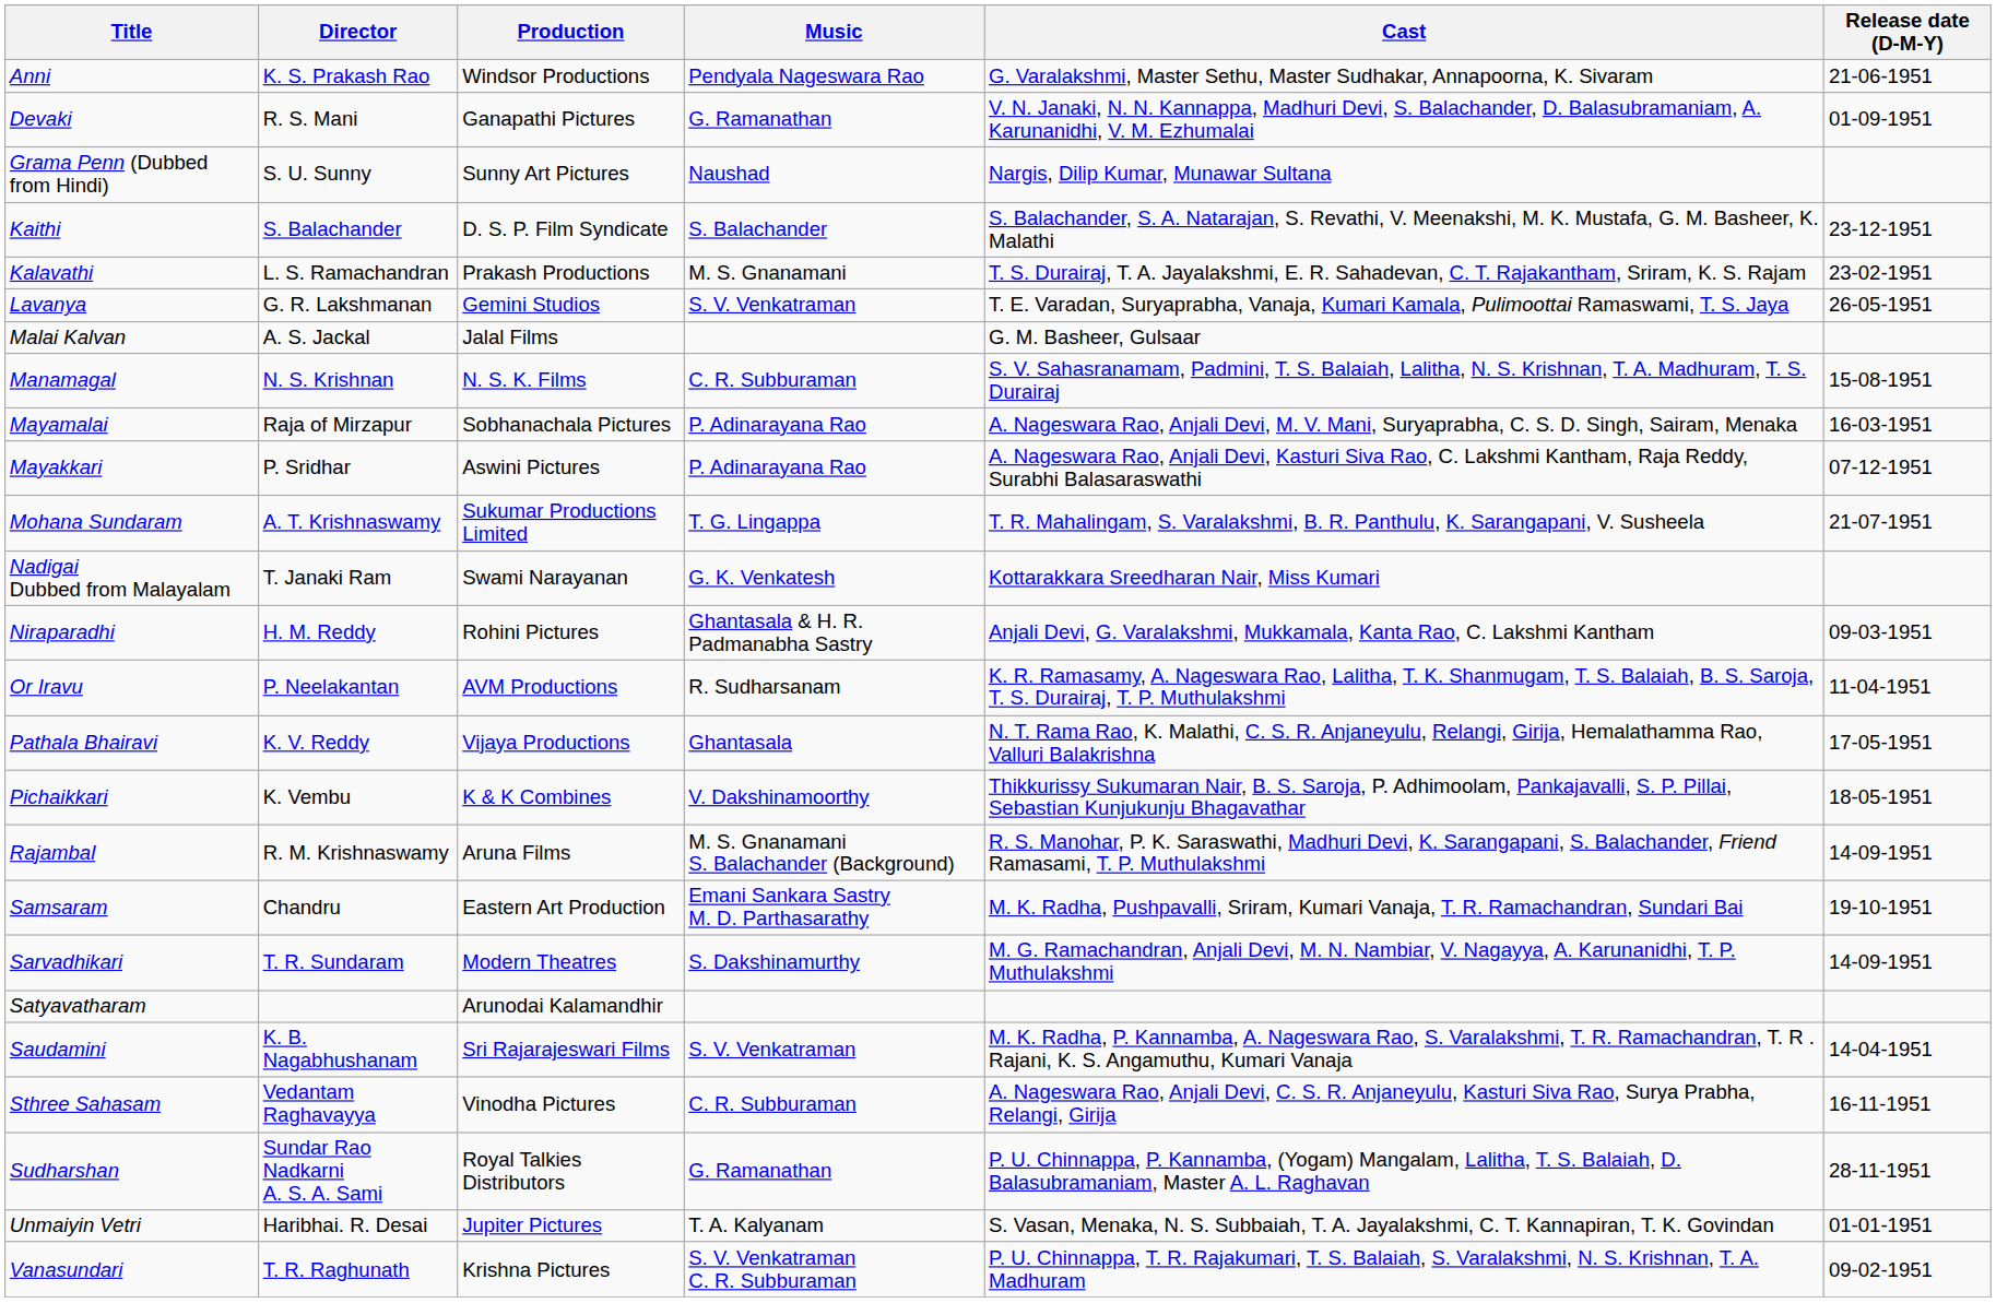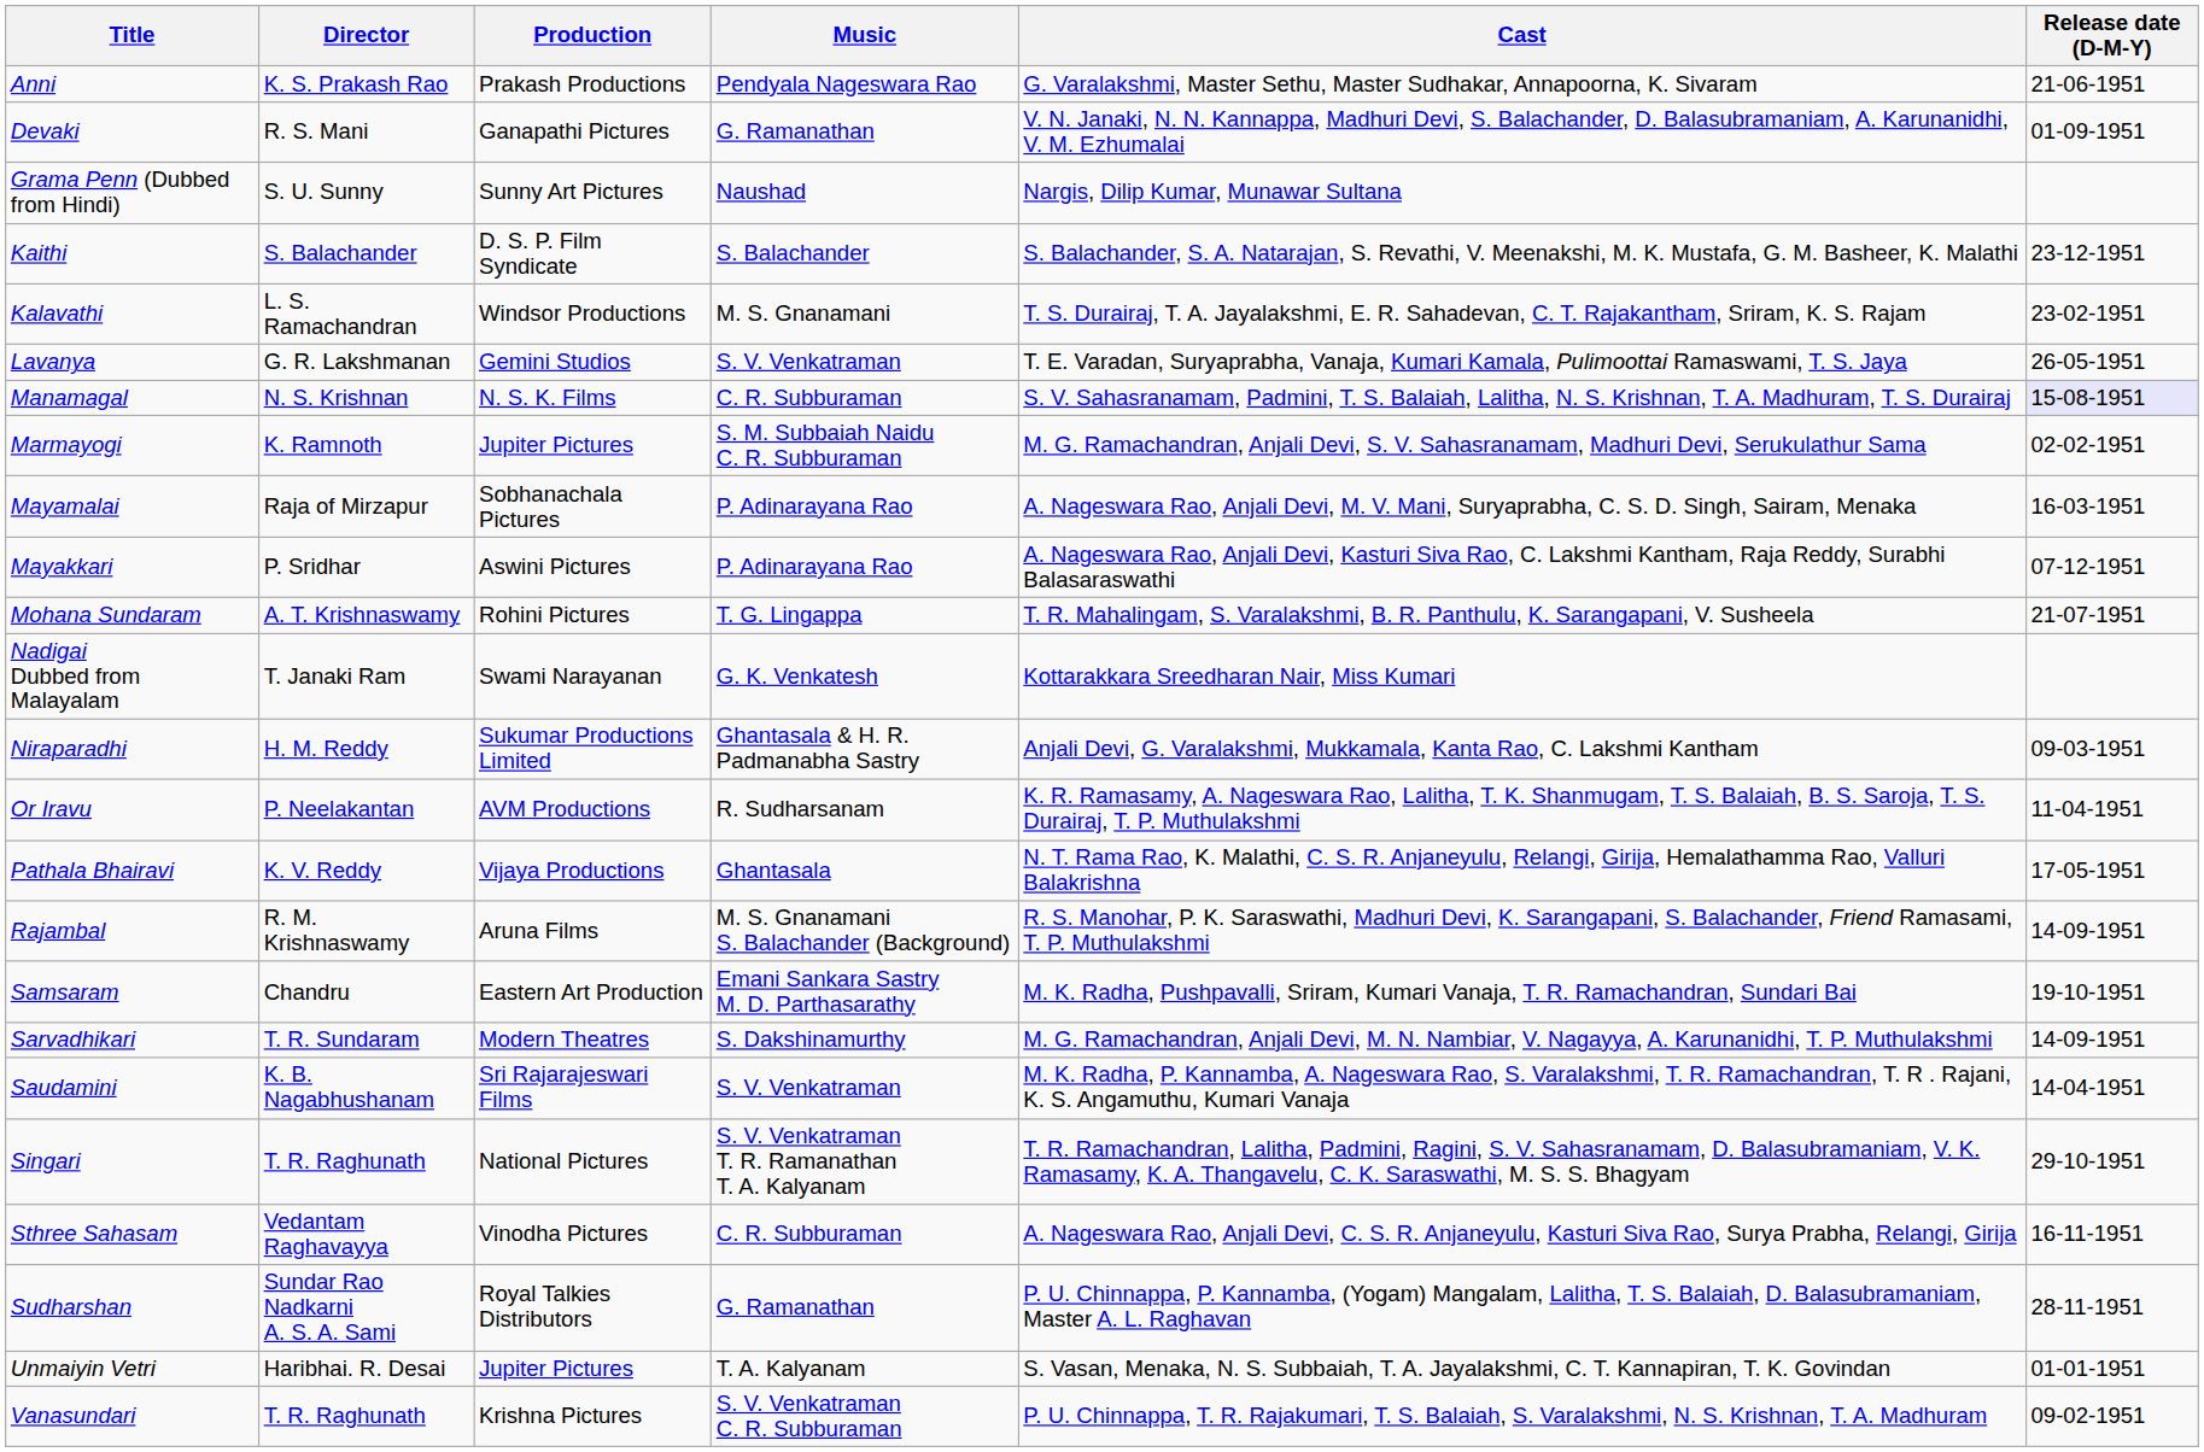 <table class="wikitable">
 <tr>
 <th><a href='#'>Title</a></th>
 <th><a href='#'>Director</a></th>
 <th><a href='#'>Production</a></th>
 <th><a href='#'>Music</a></th>
 <th><a href='#'>Cast</a></th>
 <th>Release date (D-M-Y)</th>
 </tr>
 <tr>
 <td><em><a href='#'>Anni</a></em></td>
 <td><a href='#'>K. S. Prakash Rao</a></td>
-<td>Windsor Productions</td>
+<td>Prakash Productions</td>
 <td><a href='#'>Pendyala Nageswara Rao</a></td>
 <td><a href='#'>G. Varalakshmi</a>, Master Sethu, Master Sudhakar, Annapoorna, K. Sivaram</td>
 <td>21-06-1951</td>
 </tr>
 <tr>
 <td><em><a href='#'>Devaki</a></em></td>
 <td>R. S. Mani</td>
 <td>Ganapathi Pictures</td>
 <td><a href='#'>G. Ramanathan</a></td>
 <td><a href='#'>V. N. Janaki</a>, <a href='#'>N. N. Kannappa</a>, <a href='#'>Madhuri Devi</a>, <a href='#'>S. Balachander</a>, <a href='#'>D. Balasubramaniam</a>, <a href='#'>A. Karunanidhi</a>, <a href='#'>V. M. Ezhumalai</a></td>
 <td>01-09-1951</td>
 </tr>
 <tr>
 <td><em><a href='#'>Grama Penn</a></em> (Dubbed from Hindi)</td>
 <td>S. U. Sunny</td>
 <td>Sunny Art Pictures</td>
 <td><a href='#'>Naushad</a></td>
 <td><a href='#'>Nargis</a>, <a href='#'>Dilip Kumar</a>, <a href='#'>Munawar Sultana</a></td>
 <td></td>
 </tr>
 <tr>
 <td><em><a href='#'>Kaithi</a></em></td>
 <td><a href='#'>S. Balachander</a></td>
 <td>D. S. P. Film Syndicate</td>
 <td><a href='#'>S. Balachander</a></td>
 <td><a href='#'>S. Balachander</a>, <a href='#'>S. A. Natarajan</a>, S. Revathi, V. Meenakshi, M. K. Mustafa, G. M. Basheer, K. Malathi</td>
 <td>23-12-1951</td>
 </tr>
 <tr>
 <td><em><a href='#'>Kalavathi</a></em></td>
 <td>L. S. Ramachandran</td>
-<td>Prakash Productions</td>
+<td>Windsor Productions</td>
 <td>M. S. Gnanamani</td>
 <td><a href='#'>T. S. Durairaj</a>, T. A. Jayalakshmi, E. R. Sahadevan, <a href='#'>C. T. Rajakantham</a>, Sriram, K. S. Rajam</td>
 <td>23-02-1951</td>
 </tr>
 <tr>
 <td><em><a href='#'>Lavanya</a></em></td>
 <td>G. R. Lakshmanan</td>
 <td><a href='#'>Gemini Studios</a></td>
 <td><a href='#'>S. V. Venkatraman</a></td>
 <td>T. E. Varadan, Suryaprabha, Vanaja, <a href='#'>Kumari Kamala</a>, <em>Pulimoottai</em> Ramaswami, <a href='#'>T. S. Jaya</a></td>
 <td>26-05-1951</td>
 </tr>
 <tr>
-<td><em>Malai Kalvan</em></td>
-<td>A. S. Jackal</td>
-<td>Jalal Films</td>
-<td></td>
-<td>G. M. Basheer, Gulsaar</td>
-<td></td>
-</tr>
-<tr>
 <td><em><a href='#'>Manamagal</a></em></td>
 <td><a href='#'>N. S. Krishnan</a></td>
 <td><a href='#'>N. S. K. Films</a></td>
 <td><a href='#'>C. R. Subburaman</a></td>
 <td><a href='#'>S. V. Sahasranamam</a>, <a href='#'>Padmini</a>, <a href='#'>T. S. Balaiah</a>, <a href='#'>Lalitha</a>, <a href='#'>N. S. Krishnan</a>, <a href='#'>T. A. Madhuram</a>, <a href='#'>T. S. Durairaj</a></td>
-<td>15-08-1951</td>
+<td style="background: lavender;">15-08-1951</td>
+</tr>
+<tr>
+<td><em><a href='#'>Marmayogi</a></em></td>
+<td><a href='#'>K. Ramnoth</a></td>
+<td><a href='#'>Jupiter Pictures</a></td>
+<td><a href='#'>S. M. Subbaiah Naidu</a><br><a href='#'>C. R. Subburaman</a></td>
+<td><a href='#'>M. G. Ramachandran</a>, <a href='#'>Anjali Devi</a>, <a href='#'>S. V. Sahasranamam</a>, <a href='#'>Madhuri Devi</a>, <a href='#'>Serukulathur Sama</a></td>
+<td>02-02-1951</td>
 </tr>
 <tr>
 <td><em><a href='#'>Mayamalai</a></em></td>
 <td>Raja of Mirzapur</td>
 <td>Sobhanachala Pictures</td>
 <td><a href='#'>P. Adinarayana Rao</a></td>
 <td><a href='#'>A. Nageswara Rao</a>, <a href='#'>Anjali Devi</a>, <a href='#'>M. V. Mani</a>, Suryaprabha, C. S. D. Singh, Sairam, Menaka</td>
 <td>16-03-1951</td>
 </tr>
 <tr>
 <td><em><a href='#'>Mayakkari</a></em></td>
 <td>P. Sridhar</td>
 <td>Aswini Pictures</td>
 <td><a href='#'>P. Adinarayana Rao</a></td>
 <td><a href='#'>A. Nageswara Rao</a>, <a href='#'>Anjali Devi</a>, <a href='#'>Kasturi Siva Rao</a>, C. Lakshmi Kantham, Raja Reddy, Surabhi Balasaraswathi</td>
 <td>07-12-1951</td>
 </tr>
 <tr>
 <td><em><a href='#'>Mohana Sundaram</a></em></td>
 <td><a href='#'>A. T. Krishnaswamy</a></td>
-<td><a href='#'>Sukumar Productions Limited</a></td>
+<td>Rohini Pictures</td>
 <td><a href='#'>T. G. Lingappa</a></td>
 <td><a href='#'>T. R. Mahalingam</a>, <a href='#'>S. Varalakshmi</a>, <a href='#'>B. R. Panthulu</a>, <a href='#'>K. Sarangapani</a>, V. Susheela</td>
 <td>21-07-1951</td>
 </tr>
 <tr>
 <td><em><a href='#'>Nadigai</a></em><br>Dubbed from Malayalam</td>
 <td>T. Janaki Ram</td>
 <td>Swami Narayanan</td>
 <td><a href='#'>G. K. Venkatesh</a></td>
 <td><a href='#'>Kottarakkara Sreedharan Nair</a>, <a href='#'>Miss Kumari</a></td>
 <td></td>
 </tr>
 <tr>
 <td><em><a href='#'>Niraparadhi</a></em></td>
 <td><a href='#'>H. M. Reddy</a></td>
-<td>Rohini Pictures</td>
+<td><a href='#'>Sukumar Productions Limited</a></td>
 <td><a href='#'>Ghantasala</a> & H. R. Padmanabha Sastry</td>
 <td><a href='#'>Anjali Devi</a>, <a href='#'>G. Varalakshmi</a>, <a href='#'>Mukkamala</a>, <a href='#'>Kanta Rao</a>, C. Lakshmi Kantham</td>
 <td>09-03-1951</td>
 </tr>
 <tr>
 <td><em><a href='#'>Or Iravu</a></em></td>
 <td><a href='#'>P. Neelakantan</a></td>
 <td><a href='#'>AVM Productions</a></td>
 <td>R. Sudharsanam</td>
 <td><a href='#'>K. R. Ramasamy</a>, <a href='#'>A. Nageswara Rao</a>, <a href='#'>Lalitha</a>, <a href='#'>T. K. Shanmugam</a>, <a href='#'>T. S. Balaiah</a>, <a href='#'>B. S. Saroja</a>, <a href='#'>T. S. Durairaj</a>, <a href='#'>T. P. Muthulakshmi</a></td>
 <td>11-04-1951</td>
 </tr>
 <tr>
 <td><em><a href='#'>Pathala Bhairavi</a></em></td>
 <td><a href='#'>K. V. Reddy</a></td>
 <td><a href='#'>Vijaya Productions</a></td>
 <td><a href='#'>Ghantasala</a></td>
 <td><a href='#'>N. T. Rama Rao</a>, K. Malathi, <a href='#'>C. S. R. Anjaneyulu</a>, <a href='#'>Relangi</a>, <a href='#'>Girija</a>, Hemalathamma Rao, <a href='#'>Valluri Balakrishna</a></td>
 <td>17-05-1951</td>
-</tr>
-<tr>
-<td><em><a href='#'>Pichaikkari</a></em></td>
-<td>K. Vembu</td>
-<td><a href='#'>K & K Combines</a></td>
-<td><a href='#'>V. Dakshinamoorthy</a></td>
-<td><a href='#'>Thikkurissy Sukumaran Nair</a>, <a href='#'>B. S. Saroja</a>, P. Adhimoolam, <a href='#'>Pankajavalli</a>, <a href='#'>S. P. Pillai</a>, <a href='#'>Sebastian Kunjukunju Bhagavathar</a></td>
-<td>18-05-1951</td>
 </tr>
 <tr>
 <td><em><a href='#'>Rajambal</a></em></td>
 <td>R. M. Krishnaswamy</td>
 <td>Aruna Films</td>
 <td>M. S. Gnanamani<br><a href='#'>S. Balachander</a> (Background)</td>
 <td><a href='#'>R. S. Manohar</a>, P. K. Saraswathi, <a href='#'>Madhuri Devi</a>, <a href='#'>K. Sarangapani</a>, <a href='#'>S. Balachander</a>, <em>Friend</em> Ramasami, <a href='#'>T. P. Muthulakshmi</a></td>
 <td>14-09-1951</td>
 </tr>
 <tr>
 <td><em><a href='#'>Samsaram</a></em></td>
 <td>Chandru</td>
 <td>Eastern Art Production</td>
 <td><a href='#'>Emani Sankara Sastry</a><br><a href='#'>M. D. Parthasarathy</a></td>
 <td><a href='#'>M. K. Radha</a>, <a href='#'>Pushpavalli</a>, Sriram, Kumari Vanaja, <a href='#'>T. R. Ramachandran</a>, <a href='#'>Sundari Bai</a></td>
 <td>19-10-1951</td>
 </tr>
 <tr>
 <td><em><a href='#'>Sarvadhikari</a></em></td>
 <td><a href='#'>T. R. Sundaram</a></td>
 <td><a href='#'>Modern Theatres</a></td>
 <td><a href='#'>S. Dakshinamurthy</a></td>
 <td><a href='#'>M. G. Ramachandran</a>, <a href='#'>Anjali Devi</a>, <a href='#'>M. N. Nambiar</a>, <a href='#'>V. Nagayya</a>, <a href='#'>A. Karunanidhi</a>, <a href='#'>T. P. Muthulakshmi</a></td>
 <td>14-09-1951</td>
 </tr>
 <tr>
-<td><em>Satyavatharam</em></td>
-<td></td>
-<td>Arunodai Kalamandhir</td>
-<td></td>
-<td></td>
-<td></td>
-</tr>
-<tr>
 <td><em><a href='#'>Saudamini</a></em></td>
 <td><a href='#'>K. B. Nagabhushanam</a></td>
 <td><a href='#'>Sri Rajarajeswari Films</a></td>
 <td><a href='#'>S. V. Venkatraman</a></td>
 <td><a href='#'>M. K. Radha</a>, <a href='#'>P. Kannamba</a>, <a href='#'>A. Nageswara Rao</a>, <a href='#'>S. Varalakshmi</a>, <a href='#'>T. R. Ramachandran</a>, T. R . Rajani, K. S. Angamuthu, Kumari Vanaja</td>
 <td>14-04-1951</td>
+</tr>
+<tr>
+<td><em><a href='#'>Singari</a></em></td>
+<td><a href='#'>T. R. Raghunath</a></td>
+<td>National Pictures</td>
+<td><a href='#'>S. V. Venkatraman</a><br>T. R. Ramanathan<br>T. A. Kalyanam</td>
+<td><a href='#'>T. R. Ramachandran</a>, <a href='#'>Lalitha</a>, <a href='#'>Padmini</a>, <a href='#'>Ragini</a>, <a href='#'>S. V. Sahasranamam</a>, <a href='#'>D. Balasubramaniam</a>, <a href='#'>V. K. Ramasamy</a>, <a href='#'>K. A. Thangavelu</a>, <a href='#'>C. K. Saraswathi</a>, M. S. S. Bhagyam</td>
+<td>29-10-1951</td>
 </tr>
 <tr>
 <td><em><a href='#'>Sthree Sahasam</a></em></td>
 <td><a href='#'>Vedantam Raghavayya</a></td>
 <td>Vinodha Pictures</td>
 <td><a href='#'>C. R. Subburaman</a></td>
 <td><a href='#'>A. Nageswara Rao</a>, <a href='#'>Anjali Devi</a>, <a href='#'>C. S. R. Anjaneyulu</a>, <a href='#'>Kasturi Siva Rao</a>, Surya Prabha, <a href='#'>Relangi</a>, <a href='#'>Girija</a></td>
 <td>16-11-1951</td>
 </tr>
 <tr>
 <td><em><a href='#'>Sudharshan</a></em></td>
 <td><a href='#'>Sundar Rao Nadkarni</a><br><a href='#'>A. S. A. Sami</a></td>
 <td>Royal Talkies Distributors</td>
 <td><a href='#'>G. Ramanathan</a></td>
 <td><a href='#'>P. U. Chinnappa</a>, <a href='#'>P. Kannamba</a>, (Yogam) Mangalam, <a href='#'>Lalitha</a>, <a href='#'>T. S. Balaiah</a>, <a href='#'>D. Balasubramaniam</a>, Master <a href='#'>A. L. Raghavan</a></td>
 <td>28-11-1951</td>
 </tr>
 <tr>
 <td><em>Unmaiyin Vetri</em></td>
 <td>Haribhai. R. Desai</td>
 <td><a href='#'>Jupiter Pictures</a></td>
 <td>T. A. Kalyanam</td>
 <td>S. Vasan, Menaka, N. S. Subbaiah, T. A. Jayalakshmi, C. T. Kannapiran, T. K. Govindan</td>
 <td>01-01-1951</td>
 </tr>
 <tr>
 <td><em><a href='#'>Vanasundari</a></em></td>
 <td><a href='#'>T. R. Raghunath</a></td>
 <td>Krishna Pictures</td>
 <td><a href='#'>S. V. Venkatraman</a><br><a href='#'>C. R. Subburaman</a></td>
 <td><a href='#'>P. U. Chinnappa</a>, <a href='#'>T. R. Rajakumari</a>, <a href='#'>T. S. Balaiah</a>, <a href='#'>S. Varalakshmi</a>, <a href='#'>N. S. Krishnan</a>, <a href='#'>T. A. Madhuram</a></td>
 <td>09-02-1951</td>
 </tr>
 </table>
